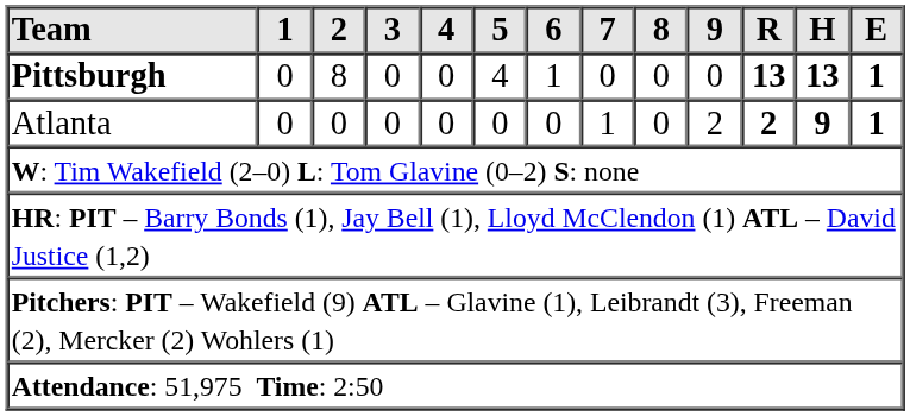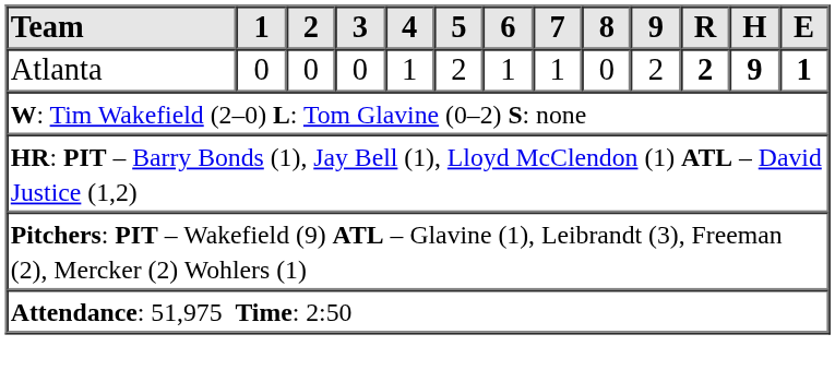 <table border="1" cellspacing="0"  style="width:425px; margin-left:3em;">
 <tr style="text-align:center; background:#e6e6e6;">
 <th style="text-align:left; width:28%;">Team</th>
 <th width=6%>1</th>
 <th width=6%>2</th>
 <th width=6%>3</th>
 <th width=6%>4</th>
 <th width=6%>5</th>
 <th width=6%>6</th>
 <th width=6%>7</th>
 <th width=6%>8</th>
 <th width=6%>9</th>
 <th width=6%>R</th>
 <th width=6%>H</th>
 <th width=6%>E</th>
 </tr>
 <tr style="text-align:center;">
-<td align=left><strong>Pittsburgh</strong></td>
-<td>0</td>
-<td>8</td>
-<td>0</td>
-<td>0</td>
-<td>4</td>
-<td>1</td>
-<td>0</td>
-<td>0</td>
-<td>0</td>
-<td><strong>13</strong></td>
-<td><strong>13</strong></td>
-<td><strong>1</strong></td>
-</tr>
-<tr style="text-align:center;">
 <td align=left>Atlanta</td>
 <td>0</td>
 <td>0</td>
 <td>0</td>
-<td>0</td>
-<td>0</td>
-<td>0</td>
+<td>1</td>
+<td>2</td>
+<td>1</td>
 <td>1</td>
 <td>0</td>
 <td>2</td>
 <td><strong>2</strong></td>
 <td><strong>9</strong></td>
 <td><strong>1</strong></td>
 </tr>
 <tr style="text-align:left;">
 <td colspan=13><small><strong>W</strong>: <a href='#'>Tim Wakefield</a> (2–0)   <strong>L</strong>: <a href='#'>Tom Glavine</a> (0–2)   <strong>S</strong>: none</small></td>
 </tr>
 <tr style="text-align:left;">
 <td colspan=13><small><strong>HR</strong>: <strong>PIT</strong> – <a href='#'>Barry Bonds</a> (1), <a href='#'>Jay Bell</a> (1), <a href='#'>Lloyd McClendon</a> (1)  <strong>ATL</strong> – <a href='#'>David Justice</a> (1,2)</small></td>
 </tr>
 <tr style="text-align:left;">
 <td colspan=13><small><strong>Pitchers</strong>: <strong>PIT</strong> – Wakefield (9)  <strong>ATL</strong> – Glavine (1), Leibrandt (3), Freeman (2), Mercker (2) Wohlers (1)</small></td>
 </tr>
 <tr style="text-align:left;">
 <td colspan=13><small><strong>Attendance</strong>: 51,975  <strong>Time</strong>: 2:50</small></td>
 </tr>
 </table>
